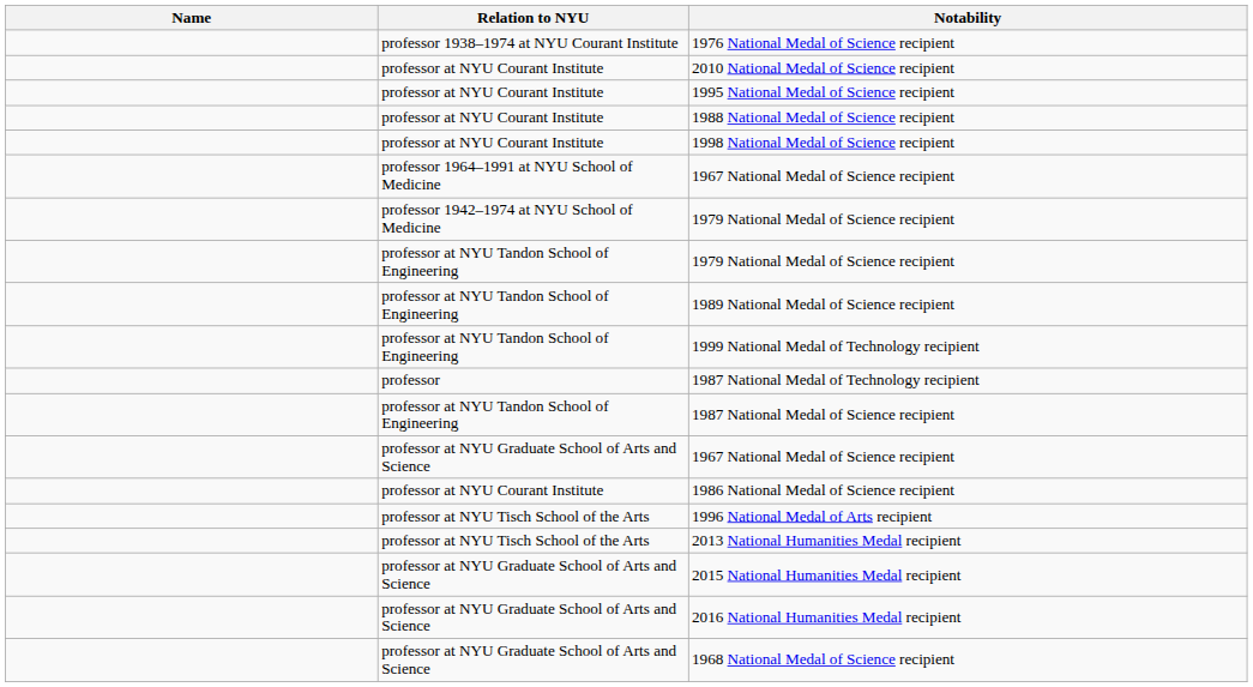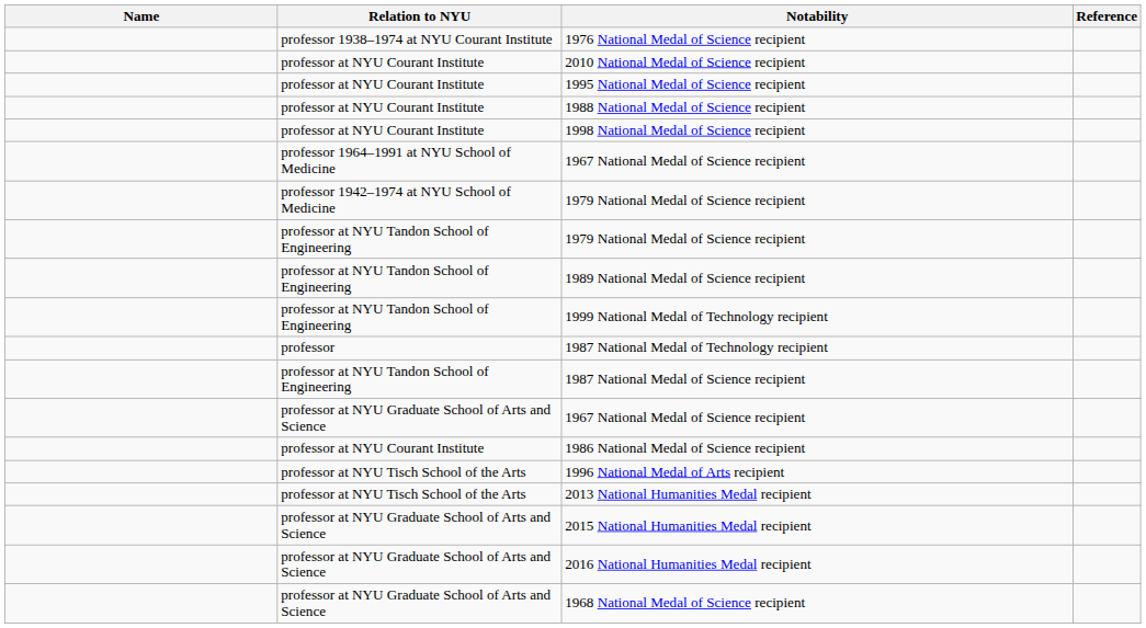 <table class="wikitable sortable" style="width:100%">
 <tr>
 <th style="width:*;">Name</th>
 <th style="width:25%;">Relation to NYU</th>
 <th style="width:45%;">Notability</th>
+<th style="width:5%;" class="unsortable">Reference</th>
 </tr>
 <tr>
 <td></td>
 <td>professor 1938–1974 at NYU Courant Institute</td>
 <td>1976 <a href='#'>National Medal of Science</a> recipient</td>
+<td style="text-align:center;"></td>
 </tr>
 <tr>
 <td></td>
 <td>professor at NYU Courant Institute</td>
 <td>2010 <a href='#'>National Medal of Science</a> recipient</td>
+<td style="text-align:center;"></td>
 </tr>
 <tr>
 <td></td>
 <td>professor at NYU Courant Institute</td>
 <td>1995 <a href='#'>National Medal of Science</a> recipient</td>
+<td style="text-align:center;"></td>
 </tr>
 <tr>
 <td></td>
 <td>professor at NYU Courant Institute</td>
 <td>1988 <a href='#'>National Medal of Science</a> recipient</td>
+<td style="text-align:center;"></td>
 </tr>
 <tr>
 <td></td>
 <td>professor at NYU Courant Institute</td>
 <td>1998 <a href='#'>National Medal of Science</a> recipient</td>
+<td style="text-align:center;"></td>
 </tr>
 <tr>
 <td></td>
 <td>professor 1964–1991 at NYU School of Medicine</td>
 <td>1967 National Medal of Science recipient</td>
+<td style="text-align:center;"></td>
 </tr>
 <tr>
 <td></td>
 <td>professor 1942–1974 at NYU School of Medicine</td>
 <td>1979 National Medal of Science recipient</td>
+<td style="text-align:center;"></td>
 </tr>
 <tr>
 <td></td>
 <td>professor at NYU Tandon School of Engineering</td>
 <td>1979 National Medal of Science recipient</td>
+<td style="text-align:center;"></td>
 </tr>
 <tr>
 <td></td>
 <td>professor at NYU Tandon School of Engineering</td>
 <td>1989 National Medal of Science recipient</td>
+<td style="text-align:center;"></td>
 </tr>
 <tr>
 <td></td>
 <td>professor at NYU Tandon School of Engineering</td>
 <td>1999 National Medal of Technology recipient</td>
+<td style="text-align:center;"></td>
 </tr>
 <tr>
 <td></td>
 <td>professor</td>
 <td>1987 National Medal of Technology recipient</td>
+<td style="text-align:center;"></td>
 </tr>
 <tr>
 <td></td>
 <td>professor at NYU Tandon School of Engineering</td>
 <td>1987 National Medal of Science recipient</td>
+<td style="text-align:center;"></td>
 </tr>
 <tr>
 <td></td>
 <td>professor at NYU Graduate School of Arts and Science</td>
 <td>1967 National Medal of Science recipient</td>
+<td style="text-align:center;"></td>
 </tr>
 <tr>
 <td></td>
 <td>professor at NYU Courant Institute</td>
 <td>1986 National Medal of Science recipient</td>
+<td style="text-align:center;"></td>
 </tr>
 <tr>
 <td></td>
 <td>professor at NYU Tisch School of the Arts</td>
 <td>1996 <a href='#'>National Medal of Arts</a> recipient</td>
+<td style="text-align:center;"></td>
 </tr>
 <tr>
 <td></td>
 <td>professor at NYU Tisch School of the Arts</td>
 <td>2013 <a href='#'>National Humanities Medal</a> recipient</td>
+<td style="text-align:center;"></td>
 </tr>
 <tr>
 <td></td>
 <td>professor at NYU Graduate School of Arts and Science</td>
 <td>2015 <a href='#'>National Humanities Medal</a> recipient</td>
+<td style="text-align:center;"></td>
 </tr>
 <tr>
 <td></td>
 <td>professor at NYU Graduate School of Arts and Science</td>
 <td>2016 <a href='#'>National Humanities Medal</a> recipient</td>
+<td style="text-align:center;"></td>
 </tr>
 <tr>
 <td></td>
 <td>professor at NYU Graduate School of Arts and Science</td>
 <td>1968 <a href='#'>National Medal of Science</a> recipient</td>
+<td style="text-align:center;"></td>
 </tr>
 </table>
